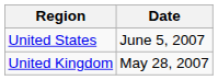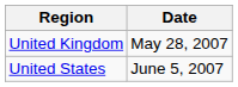 <table class="wikitable">
 <tr>
 <th>Region</th>
 <th>Date</th>
 </tr>
 <tr>
+<td><a href='#'>United Kingdom</a></td>
+<td>May 28, 2007</td>
+</tr>
+<tr>
 <td><a href='#'>United States</a></td>
 <td>June 5, 2007</td>
 </tr>
-<tr>
-<td><a href='#'>United Kingdom</a></td>
-<td>May 28, 2007</td>
-</tr>
 </table>
